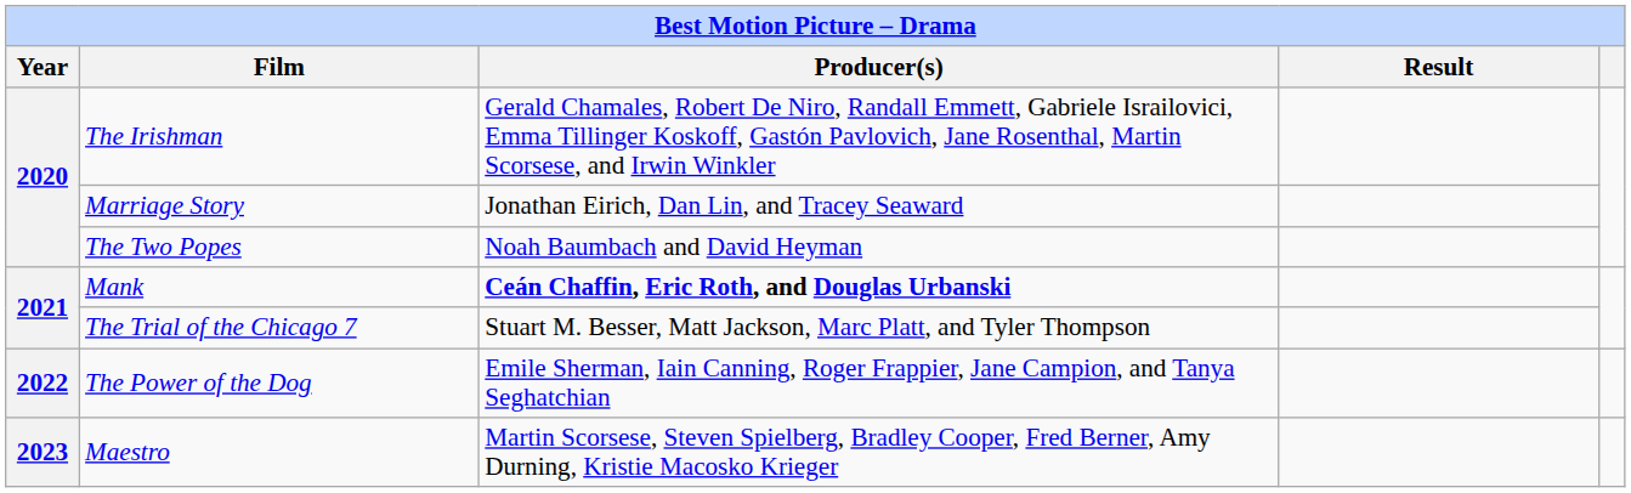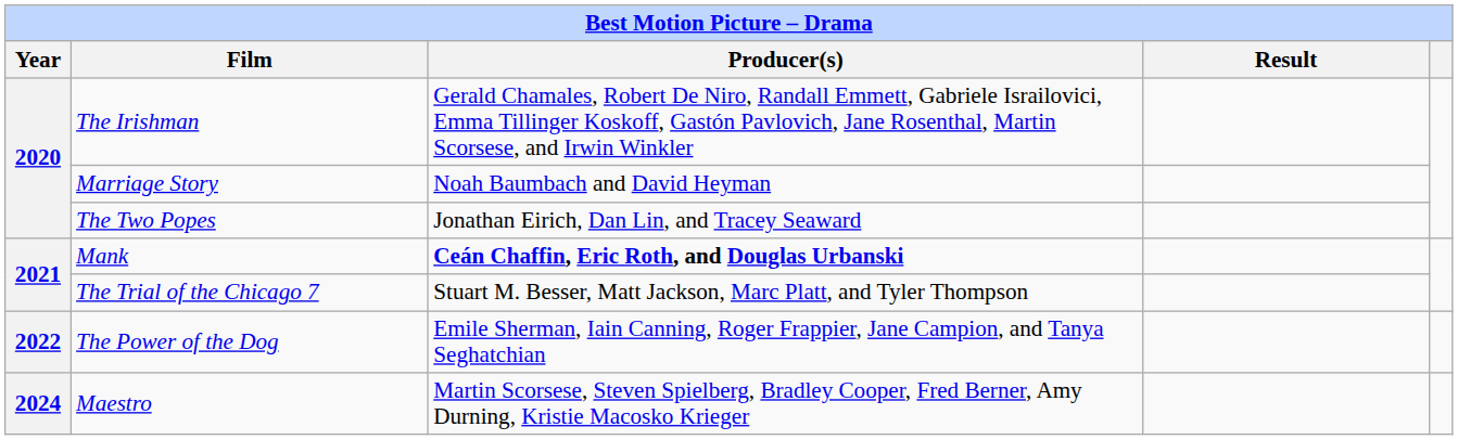 <table class="wikitable plainrowheaders" style="width:80%;">
 <tr style="background:#bfd7ff;">
 <td colspan="6" style="text-align:center;"><strong><a href='#'>Best Motion Picture – Drama</a></strong></td>
 </tr>
 <tr style="background:#ebf5ff;">
 <th style="width:1%;">Year</th>
 <th style="width:15%;">Film</th>
 <th style="width:30%;">Producer(s)</th>
 <th style="width:12%;">Result</th>
 <th style="width:1%;"></th>
 </tr>
 <tr>
 <th scope=row rowspan="3" style="text-align:center;"><a href='#'>2020</a></th>
 <td><em><a href='#'>The Irishman</a></em></td>
 <td><a href='#'>Gerald Chamales</a>, <a href='#'>Robert De Niro</a>, <a href='#'>Randall Emmett</a>, Gabriele Israilovici, <a href='#'>Emma Tillinger Koskoff</a>, <a href='#'>Gastón Pavlovich</a>, <a href='#'>Jane Rosenthal</a>, <a href='#'>Martin Scorsese</a>, and <a href='#'>Irwin Winkler</a></td>
 <td></td>
 <td rowspan="3" style="text-align:center;"></td>
 </tr>
 <tr>
 <td><em><a href='#'>Marriage Story</a></em></td>
-<td>Jonathan Eirich, <a href='#'>Dan Lin</a>, and <a href='#'>Tracey Seaward</a></td>
+<td><a href='#'>Noah Baumbach</a> and <a href='#'>David Heyman</a></td>
 <td></td>
 </tr>
 <tr>
 <td><em><a href='#'>The Two Popes</a></em></td>
-<td><a href='#'>Noah Baumbach</a> and <a href='#'>David Heyman</a></td>
+<td>Jonathan Eirich, <a href='#'>Dan Lin</a>, and <a href='#'>Tracey Seaward</a></td>
 <td></td>
 </tr>
 <tr>
 <th scope="row" rowspan="2" style="text-align:center;"><a href='#'>2021</a></th>
 <td><em><a href='#'>Mank</a></em></td>
 <td><strong><a href='#'>Ceán Chaffin</a>, <a href='#'>Eric Roth</a>, and <a href='#'>Douglas Urbanski</a></strong></td>
 <td></td>
 <td rowspan="2" style="text-align:center;"></td>
 </tr>
 <tr>
 <td><em><a href='#'>The Trial of the Chicago 7</a></em></td>
 <td>Stuart M. Besser, Matt Jackson, <a href='#'>Marc Platt</a>, and Tyler Thompson</td>
 <td></td>
 </tr>
 <tr>
 <th scope="row" style="text-align:center;"><a href='#'>2022</a></th>
 <td><em><a href='#'>The Power of the Dog</a></em></td>
 <td><a href='#'>Emile Sherman</a>, <a href='#'>Iain Canning</a>, <a href='#'>Roger Frappier</a>, <a href='#'>Jane Campion</a>, and <a href='#'>Tanya Seghatchian</a></td>
 <td></td>
 <td style="text-align:center;"></td>
 </tr>
 <tr>
-<th scope="row" style="text-align:center;"><a href='#'>2023</a></th>
+<th scope="row" style="text-align:center;"><a href='#'>2024</a></th>
 <td><em><a href='#'>Maestro</a></em></td>
 <td><a href='#'>Martin Scorsese</a>, <a href='#'>Steven Spielberg</a>, <a href='#'>Bradley Cooper</a>, <a href='#'>Fred Berner</a>, Amy Durning, <a href='#'>Kristie Macosko Krieger</a></td>
 <td></td>
 <td></td>
 </tr>
 </table>
